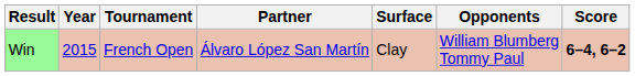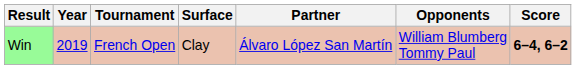 <table class="wikitable">
 <tr>
 <th>Result</th>
 <th>Year</th>
 <th>Tournament</th>
+<th>Surface</th>
 <th>Partner</th>
-<th>Surface</th>
 <th>Opponents</th>
 <th>Score</th>
 </tr>
 <tr style="background:#ebc2af;">
 <td bgcolor=98fb98>Win</td>
-<td><a href='#'>2015</a></td>
+<td><a href='#'>2019</a></td>
 <td><a href='#'>French Open</a></td>
+<td>Clay</td>
 <td> <a href='#'>Álvaro López San Martín</a></td>
-<td>Clay</td>
 <td> <a href='#'>William Blumberg</a><br>  <a href='#'>Tommy Paul</a></td>
 <td><strong>6–4, 6–2</strong></td>
 </tr>
 </table>
